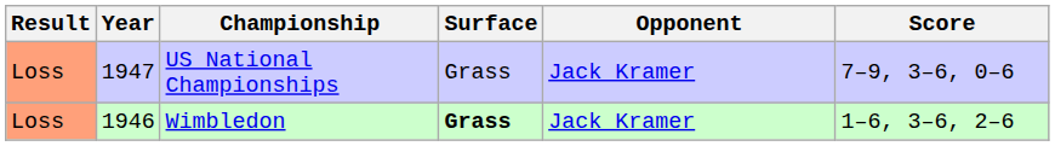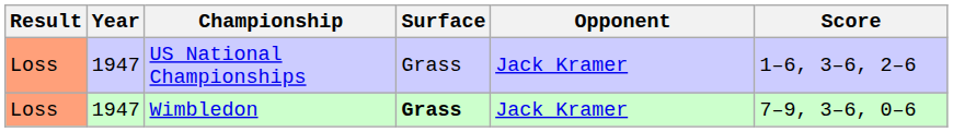 <table class="sortable wikitable">
 <tr>
 <th style="width:40px">Result</th>
 <th style="width:30px">Year</th>
 <th style="width:165px">Championship</th>
 <th style="width:50px">Surface</th>
 <th style="width:180px">Opponent</th>
 <th style="width:130px" class="unsortable">Score</th>
 </tr>
 <tr style="background:#ccf;">
 <td style="background:#ffa07a;">Loss</td>
 <td>1947</td>
 <td><a href='#'>US National Championships</a></td>
 <td>Grass</td>
 <td> <a href='#'>Jack Kramer</a></td>
-<td>7–9, 3–6, 0–6</td>
+<td>1–6, 3–6, 2–6</td>
 </tr>
 <tr style="background:#cfc;">
 <td style="background:#ffa07a;">Loss</td>
-<td>1946</td>
+<td>1947</td>
 <td><a href='#'>Wimbledon</a></td>
 <td><strong>Grass</strong></td>
 <td> <a href='#'>Jack Kramer</a></td>
-<td>1–6, 3–6, 2–6</td>
+<td>7–9, 3–6, 0–6</td>
 </tr>
 </table>
